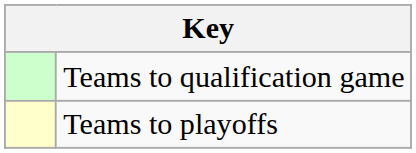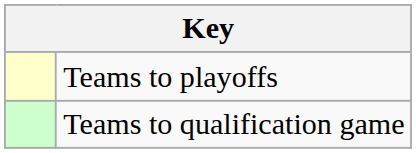 <table class="wikitable" style="text-align: center;">
 <tr>
 <th colspan=2>Key</th>
 </tr>
 <tr>
+<td style="background:#ffffcc; width:20px;"></td>
+<td align=left>Teams to playoffs</td>
+</tr>
+<tr>
 <td style="background:#ccffcc; width:20px;"></td>
 <td align=left>Teams to qualification game</td>
 </tr>
-<tr>
-<td style="background:#ffffcc; width:20px;"></td>
-<td align=left>Teams to playoffs</td>
-</tr>
 </table>
